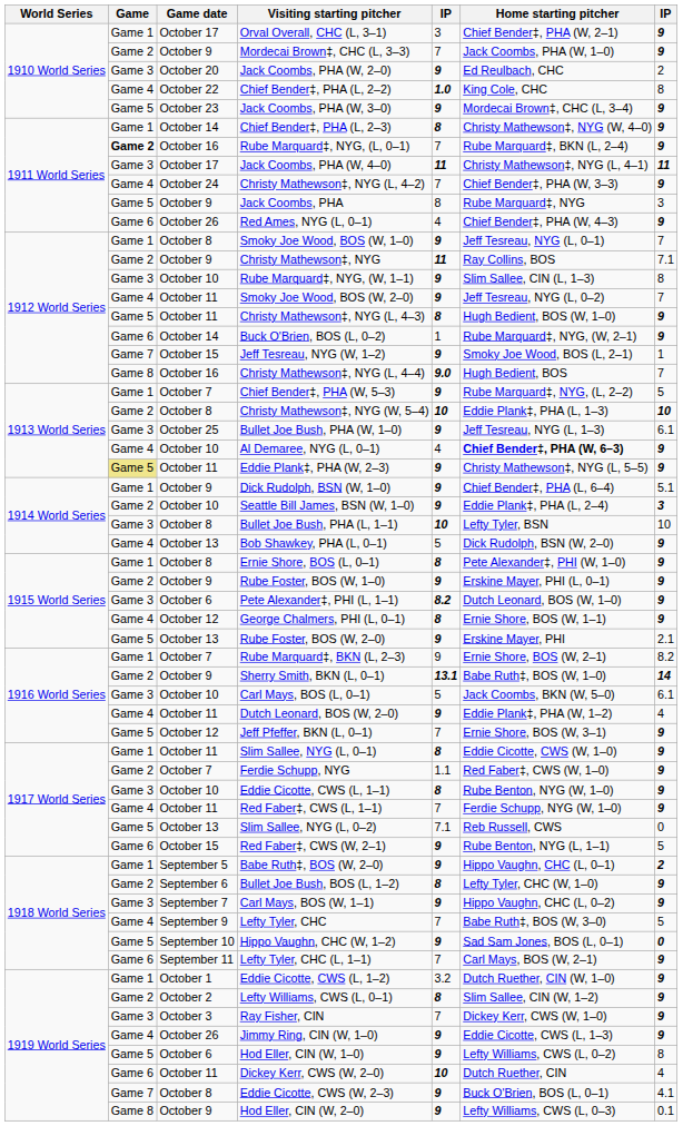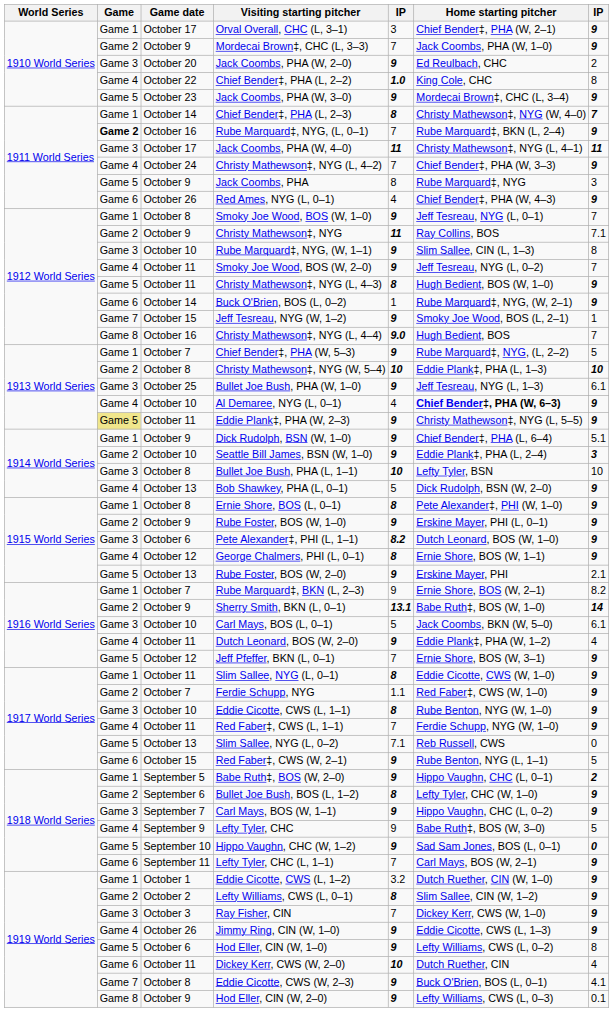 <table class="wikitable">
 <tr>
 <th>World Series</th>
 <th>Game</th>
 <th>Game date</th>
 <th>Visiting starting pitcher</th>
 <th>IP</th>
 <th>Home starting pitcher</th>
 <th>IP</th>
 </tr>
 <tr>
 <td rowspan=5><a href='#'>1910 World Series</a></td>
 <td>Game 1</td>
 <td>October 17</td>
 <td><a href='#'>Orval Overall</a>, <a href='#'>CHC</a> (L, 3–1)</td>
 <td>3</td>
 <td><a href='#'>Chief Bender</a>‡, <a href='#'>PHA</a> (W, 2–1)</td>
 <td><strong><em>9</em></strong></td>
 </tr>
 <tr>
 <td>Game 2</td>
 <td>October 9</td>
 <td><a href='#'>Mordecai Brown</a>‡, CHC (L, 3–3)</td>
 <td>7</td>
 <td><a href='#'>Jack Coombs</a>, PHA (W, 1–0)</td>
 <td><strong><em>9</em></strong></td>
 </tr>
 <tr>
 <td>Game 3</td>
 <td>October 20</td>
 <td><a href='#'>Jack Coombs</a>, PHA (W, 2–0)</td>
 <td><strong><em>9</em></strong></td>
 <td><a href='#'>Ed Reulbach</a>, CHC</td>
 <td>2</td>
 </tr>
 <tr>
 <td>Game 4</td>
 <td>October 22</td>
 <td><a href='#'>Chief Bender</a>‡, PHA (L, 2–2)</td>
 <td><strong><em>1.0</em></strong></td>
 <td><a href='#'>King Cole</a>, CHC</td>
 <td>8</td>
 </tr>
 <tr>
 <td>Game 5</td>
 <td>October 23</td>
 <td><a href='#'>Jack Coombs</a>, PHA (W, 3–0)</td>
 <td><strong><em>9</em></strong></td>
 <td><a href='#'>Mordecai Brown</a>‡, CHC (L, 3–4)</td>
 <td><strong><em>9</em></strong></td>
 </tr>
 <tr>
 <td rowspan=6><a href='#'>1911 World Series</a></td>
 <td>Game 1</td>
 <td>October 14</td>
 <td><a href='#'>Chief Bender</a>‡, <a href='#'>PHA</a> (L, 2–3)</td>
 <td><strong><em>8</em></strong></td>
 <td><a href='#'>Christy Mathewson</a>‡, <a href='#'>NYG</a> (W, 4–0)</td>
-<td><strong><em>9</em></strong></td>
+<td><strong><em>7</em></strong></td>
 </tr>
 <tr>
 <td><strong>Game 2</strong></td>
 <td>October 16</td>
 <td><a href='#'>Rube Marquard</a>‡, NYG, (L, 0–1)</td>
 <td>7</td>
 <td><a href='#'>Rube Marquard</a>‡, BKN (L, 2–4)</td>
 <td><strong><em>9</em></strong></td>
 </tr>
 <tr>
 <td>Game 3</td>
 <td>October 17</td>
 <td><a href='#'>Jack Coombs</a>, PHA (W, 4–0)</td>
 <td><strong><em>11</em></strong></td>
 <td><a href='#'>Christy Mathewson</a>‡, NYG (L, 4–1)</td>
 <td><strong><em>11</em></strong></td>
 </tr>
 <tr>
 <td>Game 4</td>
 <td>October 24</td>
 <td><a href='#'>Christy Mathewson</a>‡, NYG (L, 4–2)</td>
 <td>7</td>
 <td><a href='#'>Chief Bender</a>‡, PHA (W, 3–3)</td>
 <td><strong><em>9</em></strong></td>
 </tr>
 <tr>
 <td>Game 5</td>
 <td>October 9</td>
 <td><a href='#'>Jack Coombs</a>, PHA</td>
 <td>8</td>
 <td><a href='#'>Rube Marquard</a>‡, NYG</td>
 <td>3</td>
 </tr>
 <tr>
 <td>Game 6</td>
 <td>October 26</td>
 <td><a href='#'>Red Ames</a>, NYG (L, 0–1)</td>
 <td>4</td>
 <td><a href='#'>Chief Bender</a>‡, PHA (W, 4–3)</td>
 <td><strong><em>9</em></strong></td>
 </tr>
 <tr>
 <td rowspan=8><a href='#'>1912 World Series</a></td>
 <td>Game 1</td>
 <td>October 8</td>
 <td><a href='#'>Smoky Joe Wood</a>, <a href='#'>BOS</a> (W, 1–0)</td>
 <td><strong><em>9</em></strong></td>
 <td><a href='#'>Jeff Tesreau</a>, <a href='#'>NYG</a> (L, 0–1)</td>
 <td>7</td>
 </tr>
 <tr>
 <td>Game 2</td>
 <td>October 9</td>
 <td><a href='#'>Christy Mathewson</a>‡, NYG</td>
 <td><strong><em>11</em></strong></td>
 <td><a href='#'>Ray Collins</a>, BOS</td>
 <td>7.1</td>
 </tr>
 <tr>
 <td>Game 3</td>
 <td>October 10</td>
 <td><a href='#'>Rube Marquard</a>‡, NYG, (W, 1–1)</td>
 <td><strong><em>9</em></strong></td>
 <td><a href='#'>Slim Sallee</a>, CIN (L, 1–3)</td>
 <td>8</td>
 </tr>
 <tr>
 <td>Game 4</td>
 <td>October 11</td>
 <td><a href='#'>Smoky Joe Wood</a>, BOS (W, 2–0)</td>
 <td><strong><em>9</em></strong></td>
 <td><a href='#'>Jeff Tesreau</a>, NYG (L, 0–2)</td>
 <td>7</td>
 </tr>
 <tr>
 <td>Game 5</td>
 <td>October 11</td>
 <td><a href='#'>Christy Mathewson</a>‡, NYG (L, 4–3)</td>
 <td><strong><em>8</em></strong></td>
 <td><a href='#'>Hugh Bedient</a>, BOS (W, 1–0)</td>
 <td><strong><em>9</em></strong></td>
 </tr>
 <tr>
 <td>Game 6</td>
 <td>October 14</td>
 <td><a href='#'>Buck O'Brien</a>, BOS (L, 0–2)</td>
 <td>1</td>
 <td><a href='#'>Rube Marquard</a>‡, NYG, (W, 2–1)</td>
 <td><strong><em>9</em></strong></td>
 </tr>
 <tr>
 <td>Game 7</td>
 <td>October 15</td>
 <td><a href='#'>Jeff Tesreau</a>, NYG (W, 1–2)</td>
 <td><strong><em>9</em></strong></td>
 <td><a href='#'>Smoky Joe Wood</a>, BOS (L, 2–1)</td>
 <td>1</td>
 </tr>
 <tr>
 <td>Game 8</td>
 <td>October 16</td>
 <td><a href='#'>Christy Mathewson</a>‡, NYG (L, 4–4)</td>
 <td><strong><em>9.0</em></strong></td>
 <td><a href='#'>Hugh Bedient</a>, BOS</td>
 <td>7</td>
 </tr>
 <tr>
 <td rowspan=5><a href='#'>1913 World Series</a></td>
 <td>Game 1</td>
 <td>October 7</td>
 <td><a href='#'>Chief Bender</a>‡, <a href='#'>PHA</a> (W, 5–3)</td>
 <td><strong><em>9</em></strong></td>
 <td><a href='#'>Rube Marquard</a>‡, <a href='#'>NYG</a>, (L, 2–2)</td>
 <td>5</td>
 </tr>
 <tr>
 <td>Game 2</td>
 <td>October 8</td>
 <td><a href='#'>Christy Mathewson</a>‡, NYG (W, 5–4)</td>
 <td><strong><em>10</em></strong></td>
 <td><a href='#'>Eddie Plank</a>‡, PHA (L, 1–3)</td>
 <td><strong><em>10</em></strong></td>
 </tr>
 <tr>
 <td>Game 3</td>
 <td>October 25</td>
 <td><a href='#'>Bullet Joe Bush</a>, PHA (W, 1–0)</td>
 <td><strong><em>9</em></strong></td>
 <td><a href='#'>Jeff Tesreau</a>, NYG (L, 1–3)</td>
 <td>6.1</td>
 </tr>
 <tr>
 <td>Game 4</td>
 <td>October 10</td>
 <td><a href='#'>Al Demaree</a>, NYG (L, 0–1)</td>
 <td>4</td>
 <td><strong><a href='#'>Chief Bender</a>‡, PHA (W, 6–3)</strong></td>
 <td><strong><em>9</em></strong></td>
 </tr>
 <tr>
 <td style="background: khaki;">Game 5</td>
 <td>October 11</td>
 <td><a href='#'>Eddie Plank</a>‡, PHA (W, 2–3)</td>
 <td><strong><em>9</em></strong></td>
 <td><a href='#'>Christy Mathewson</a>‡, NYG (L, 5–5)</td>
 <td><strong><em>9</em></strong></td>
 </tr>
 <tr>
 <td rowspan=4><a href='#'>1914 World Series</a></td>
 <td>Game 1</td>
 <td>October 9</td>
 <td><a href='#'>Dick Rudolph</a>, <a href='#'>BSN</a> (W, 1–0)</td>
 <td><strong><em>9</em></strong></td>
 <td><a href='#'>Chief Bender</a>‡, <a href='#'>PHA</a> (L, 6–4)</td>
 <td>5.1</td>
 </tr>
 <tr>
 <td>Game 2</td>
 <td>October 10</td>
 <td><a href='#'>Seattle Bill James</a>, BSN (W, 1–0)</td>
 <td><strong><em>9</em></strong></td>
 <td><a href='#'>Eddie Plank</a>‡, PHA (L, 2–4)</td>
 <td><strong><em>3</em></strong></td>
 </tr>
 <tr>
 <td>Game 3</td>
 <td>October 8</td>
 <td><a href='#'>Bullet Joe Bush</a>, PHA (L, 1–1)</td>
 <td><strong><em>10</em></strong></td>
 <td><a href='#'>Lefty Tyler</a>, BSN</td>
 <td>10</td>
 </tr>
 <tr>
 <td>Game 4</td>
 <td>October 13</td>
 <td><a href='#'>Bob Shawkey</a>, PHA (L, 0–1)</td>
 <td>5</td>
 <td><a href='#'>Dick Rudolph</a>, BSN (W, 2–0)</td>
 <td><strong><em>9</em></strong></td>
 </tr>
 <tr>
 <td rowspan=5><a href='#'>1915 World Series</a></td>
 <td>Game 1</td>
 <td>October 8</td>
 <td><a href='#'>Ernie Shore</a>, <a href='#'>BOS</a> (L, 0–1)</td>
 <td><strong><em>8</em></strong></td>
 <td><a href='#'>Pete Alexander</a>‡, <a href='#'>PHI</a> (W, 1–0)</td>
 <td><strong><em>9</em></strong></td>
 </tr>
 <tr>
 <td>Game 2</td>
 <td>October 9</td>
 <td><a href='#'>Rube Foster</a>, BOS (W, 1–0)</td>
 <td><strong><em>9</em></strong></td>
 <td><a href='#'>Erskine Mayer</a>, PHI (L, 0–1)</td>
 <td><strong><em>9</em></strong></td>
 </tr>
 <tr>
 <td>Game 3</td>
 <td>October 6</td>
 <td><a href='#'>Pete Alexander</a>‡, PHI (L, 1–1)</td>
 <td><strong><em>8.2</em></strong></td>
 <td><a href='#'>Dutch Leonard</a>, BOS (W, 1–0)</td>
 <td><strong><em>9</em></strong></td>
 </tr>
 <tr>
 <td>Game 4</td>
 <td>October 12</td>
 <td><a href='#'>George Chalmers</a>, PHI (L, 0–1)</td>
 <td><strong><em>8</em></strong></td>
 <td><a href='#'>Ernie Shore</a>, BOS (W, 1–1)</td>
 <td><strong><em>9</em></strong></td>
 </tr>
 <tr>
 <td>Game 5</td>
 <td>October 13</td>
 <td><a href='#'>Rube Foster</a>, BOS (W, 2–0)</td>
 <td><strong><em>9</em></strong></td>
 <td><a href='#'>Erskine Mayer</a>, PHI</td>
 <td>2.1</td>
 </tr>
 <tr>
 <td rowspan=5><a href='#'>1916 World Series</a></td>
 <td>Game 1</td>
 <td>October 7</td>
 <td><a href='#'>Rube Marquard</a>‡, <a href='#'>BKN</a> (L, 2–3)</td>
 <td>9</td>
 <td><a href='#'>Ernie Shore</a>, <a href='#'>BOS</a> (W, 2–1)</td>
 <td>8.2</td>
 </tr>
 <tr>
 <td>Game 2</td>
 <td>October 9</td>
 <td><a href='#'>Sherry Smith</a>, BKN (L, 0–1)</td>
 <td><strong><em>13.1</em></strong></td>
 <td><a href='#'>Babe Ruth</a>‡, BOS (W, 1–0)</td>
 <td><strong><em>14</em></strong></td>
 </tr>
 <tr>
 <td>Game 3</td>
 <td>October 10</td>
 <td><a href='#'>Carl Mays</a>, BOS (L, 0–1)</td>
 <td>5</td>
 <td><a href='#'>Jack Coombs</a>, BKN (W, 5–0)</td>
 <td>6.1</td>
 </tr>
 <tr>
 <td>Game 4</td>
 <td>October 11</td>
 <td><a href='#'>Dutch Leonard</a>, BOS (W, 2–0)</td>
 <td><strong><em>9</em></strong></td>
 <td><a href='#'>Eddie Plank</a>‡, PHA (W, 1–2)</td>
 <td>4</td>
 </tr>
 <tr>
 <td>Game 5</td>
 <td>October 12</td>
 <td><a href='#'>Jeff Pfeffer</a>, BKN (L, 0–1)</td>
 <td>7</td>
 <td><a href='#'>Ernie Shore</a>, BOS (W, 3–1)</td>
 <td><strong><em>9</em></strong></td>
 </tr>
 <tr>
 <td rowspan=6><a href='#'>1917 World Series</a></td>
 <td>Game 1</td>
 <td>October 11</td>
 <td><a href='#'>Slim Sallee</a>, <a href='#'>NYG</a> (L, 0–1)</td>
 <td><strong><em>8</em></strong></td>
 <td><a href='#'>Eddie Cicotte</a>, <a href='#'>CWS</a> (W, 1–0)</td>
 <td><strong><em>9</em></strong></td>
 </tr>
 <tr>
 <td>Game 2</td>
 <td>October 7</td>
 <td><a href='#'>Ferdie Schupp</a>, NYG</td>
 <td>1.1</td>
 <td><a href='#'>Red Faber</a>‡, CWS (W, 1–0)</td>
 <td><strong><em>9</em></strong></td>
 </tr>
 <tr>
 <td>Game 3</td>
 <td>October 10</td>
 <td><a href='#'>Eddie Cicotte</a>, CWS (L, 1–1)</td>
 <td><strong><em>8</em></strong></td>
 <td><a href='#'>Rube Benton</a>, NYG (W, 1–0)</td>
 <td><strong><em>9</em></strong></td>
 </tr>
 <tr>
 <td>Game 4</td>
 <td>October 11</td>
 <td><a href='#'>Red Faber</a>‡, CWS (L, 1–1)</td>
 <td>7</td>
 <td><a href='#'>Ferdie Schupp</a>, NYG (W, 1–0)</td>
 <td><strong><em>9</em></strong></td>
 </tr>
 <tr>
 <td>Game 5</td>
 <td>October 13</td>
 <td><a href='#'>Slim Sallee</a>, NYG (L, 0–2)</td>
 <td>7.1</td>
 <td><a href='#'>Reb Russell</a>, CWS</td>
 <td>0</td>
 </tr>
 <tr>
 <td>Game 6</td>
 <td>October 15</td>
 <td><a href='#'>Red Faber</a>‡, CWS (W, 2–1)</td>
 <td><strong><em>9</em></strong></td>
 <td><a href='#'>Rube Benton</a>, NYG (L, 1–1)</td>
 <td>5</td>
 </tr>
 <tr>
 <td rowspan=6><a href='#'>1918 World Series</a></td>
 <td>Game 1</td>
 <td>September 5</td>
 <td><a href='#'>Babe Ruth</a>‡, <a href='#'>BOS</a> (W, 2–0)</td>
 <td><strong><em>9</em></strong></td>
 <td><a href='#'>Hippo Vaughn</a>, <a href='#'>CHC</a> (L, 0–1)</td>
 <td><strong><em>2</em></strong></td>
 </tr>
 <tr>
 <td>Game 2</td>
 <td>September 6</td>
 <td><a href='#'>Bullet Joe Bush</a>, BOS  (L, 1–2)</td>
 <td><strong><em>8</em></strong></td>
 <td><a href='#'>Lefty Tyler</a>, CHC (W, 1–0)</td>
 <td><strong><em>9</em></strong></td>
 </tr>
 <tr>
 <td>Game 3</td>
 <td>September 7</td>
 <td><a href='#'>Carl Mays</a>, BOS (W, 1–1)</td>
 <td><strong><em>9</em></strong></td>
 <td><a href='#'>Hippo Vaughn</a>, CHC (L, 0–2)</td>
 <td><strong><em>9</em></strong></td>
 </tr>
 <tr>
 <td>Game 4</td>
 <td>September 9</td>
 <td><a href='#'>Lefty Tyler</a>, CHC</td>
-<td>7</td>
+<td>9</td>
 <td><a href='#'>Babe Ruth</a>‡, BOS (W, 3–0)</td>
 <td>5</td>
 </tr>
 <tr>
 <td>Game 5</td>
 <td>September 10</td>
 <td><a href='#'>Hippo Vaughn</a>, CHC (W, 1–2)</td>
 <td><strong><em>9</em></strong></td>
 <td><a href='#'>Sad Sam Jones</a>, BOS (L, 0–1)</td>
 <td><strong><em>0</em></strong></td>
 </tr>
 <tr>
 <td>Game 6</td>
 <td>September 11</td>
 <td><a href='#'>Lefty Tyler</a>, CHC (L, 1–1)</td>
 <td>7</td>
 <td><a href='#'>Carl Mays</a>, BOS (W, 2–1)</td>
 <td><strong><em>9</em></strong></td>
 </tr>
 <tr>
 <td rowspan=8><a href='#'>1919 World Series</a></td>
 <td>Game 1</td>
 <td>October 1</td>
 <td><a href='#'>Eddie Cicotte</a>, <a href='#'>CWS</a> (L, 1–2)</td>
 <td>3.2</td>
 <td><a href='#'>Dutch Ruether</a>, <a href='#'>CIN</a> (W, 1–0)</td>
 <td><strong><em>9</em></strong></td>
 </tr>
 <tr>
 <td>Game 2</td>
 <td>October 2</td>
 <td><a href='#'>Lefty Williams</a>, CWS (L, 0–1)</td>
 <td><strong><em>8</em></strong></td>
 <td><a href='#'>Slim Sallee</a>, CIN (W, 1–2)</td>
 <td><strong><em>9</em></strong></td>
 </tr>
 <tr>
 <td>Game 3</td>
 <td>October 3</td>
 <td><a href='#'>Ray Fisher</a>, CIN</td>
 <td>7</td>
 <td><a href='#'>Dickey Kerr</a>, CWS (W, 1–0)</td>
 <td><strong><em>9</em></strong></td>
 </tr>
 <tr>
 <td>Game 4</td>
 <td>October 26</td>
 <td><a href='#'>Jimmy Ring</a>, CIN (W, 1–0)</td>
 <td><strong><em>9</em></strong></td>
 <td><a href='#'>Eddie Cicotte</a>, CWS (L, 1–3)</td>
 <td><strong><em>9</em></strong></td>
 </tr>
 <tr>
 <td>Game 5</td>
 <td>October 6</td>
 <td><a href='#'>Hod Eller</a>, CIN (W, 1–0)</td>
 <td><strong><em>9</em></strong></td>
 <td><a href='#'>Lefty Williams</a>, CWS (L, 0–2)</td>
 <td>8</td>
 </tr>
 <tr>
 <td>Game 6</td>
 <td>October 11</td>
 <td><a href='#'>Dickey Kerr</a>, CWS (W, 2–0)</td>
 <td><strong><em>10</em></strong></td>
 <td><a href='#'>Dutch Ruether</a>, CIN</td>
 <td>4</td>
 </tr>
 <tr>
 <td>Game 7</td>
 <td>October 8</td>
 <td><a href='#'>Eddie Cicotte</a>, CWS (W, 2–3)</td>
 <td><strong><em>9</em></strong></td>
 <td><a href='#'>Buck O'Brien</a>, BOS (L, 0–1)</td>
 <td>4.1</td>
 </tr>
 <tr>
 <td>Game 8</td>
 <td>October 9</td>
 <td><a href='#'>Hod Eller</a>, CIN (W, 2–0)</td>
 <td><strong><em>9</em></strong></td>
 <td><a href='#'>Lefty Williams</a>, CWS (L, 0–3)</td>
 <td>0.1</td>
 </tr>
 </table>
